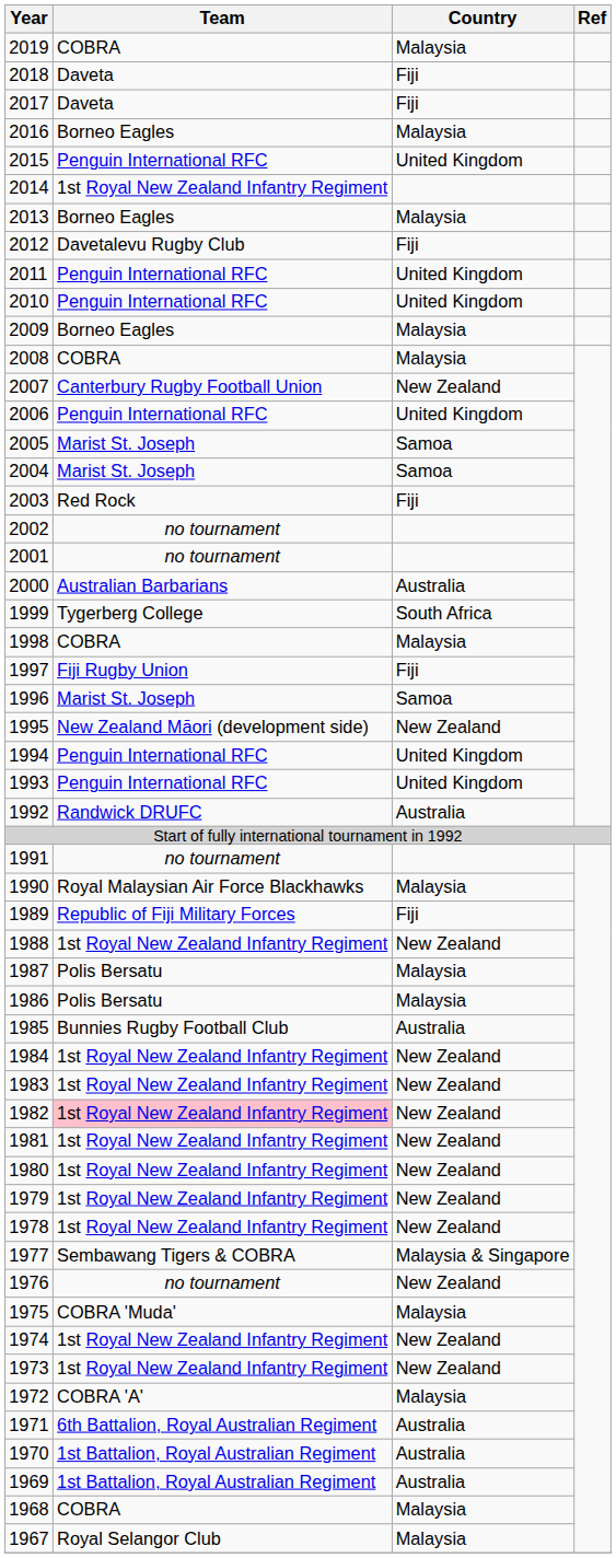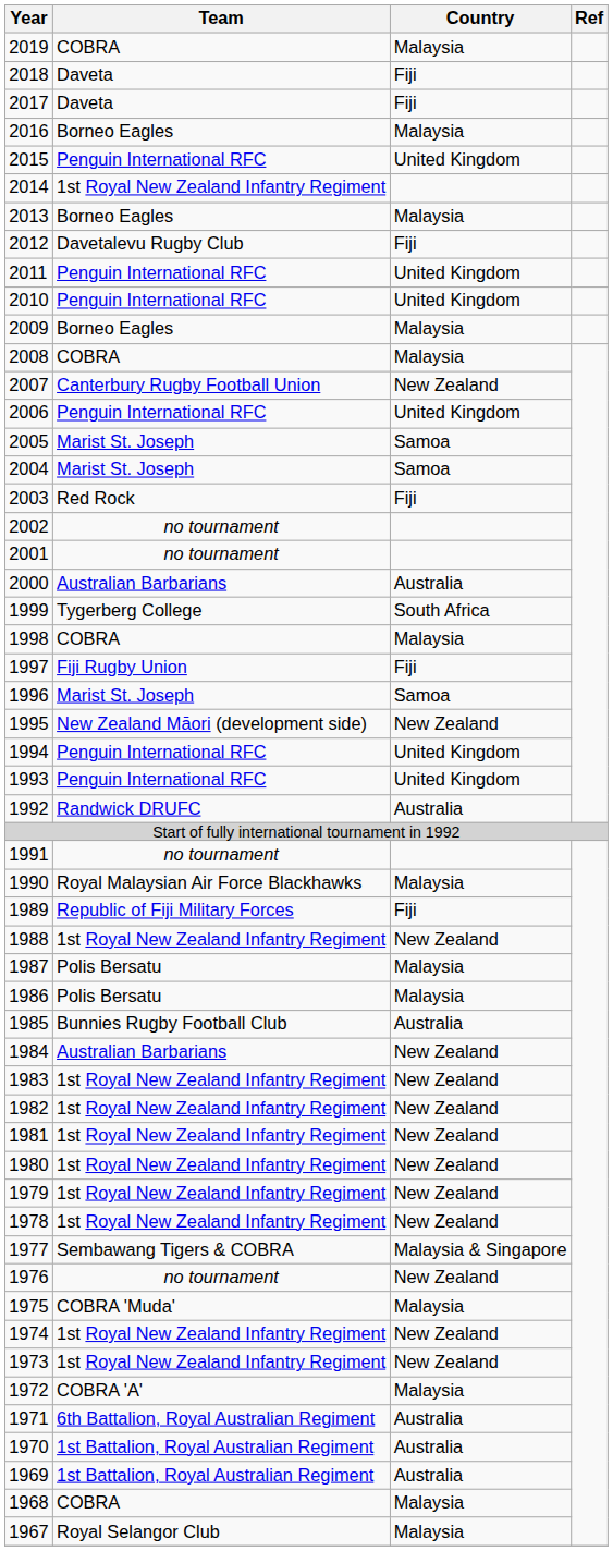 <table class="wikitable">
 <tr>
 <th>Year</th>
 <th>Team</th>
 <th>Country</th>
 <th>Ref</th>
 </tr>
 <tr>
 <td>2019</td>
 <td>COBRA</td>
 <td>Malaysia</td>
 <td align=center></td>
 </tr>
 <tr>
 <td>2018</td>
 <td>Daveta</td>
 <td>Fiji</td>
 <td align=center></td>
 </tr>
 <tr>
 <td>2017</td>
 <td>Daveta</td>
 <td>Fiji</td>
 <td align=center></td>
 </tr>
 <tr>
 <td>2016</td>
 <td>Borneo Eagles</td>
 <td>Malaysia</td>
 <td align=center></td>
 </tr>
 <tr>
 <td>2015</td>
 <td><a href='#'>Penguin International RFC</a></td>
 <td>United Kingdom</td>
 <td align=center></td>
 </tr>
 <tr>
 <td>2014</td>
 <td>1st <a href='#'>Royal New Zealand Infantry Regiment</a></td>
 <td></td>
 <td align=center></td>
 </tr>
 <tr>
 <td>2013</td>
 <td>Borneo Eagles</td>
 <td>Malaysia</td>
 <td align=center></td>
 </tr>
 <tr>
 <td>2012</td>
 <td>Davetalevu Rugby Club</td>
 <td>Fiji</td>
 <td align=center></td>
 </tr>
 <tr>
 <td>2011</td>
 <td><a href='#'>Penguin International RFC</a></td>
 <td>United Kingdom</td>
 <td align=center></td>
 </tr>
 <tr>
 <td>2010</td>
 <td><a href='#'>Penguin International RFC</a></td>
 <td>United Kingdom</td>
 <td align=center></td>
 </tr>
 <tr>
 <td>2009</td>
 <td>Borneo Eagles</td>
 <td>Malaysia</td>
 <td align=center></td>
 </tr>
 <tr>
 <td>2008</td>
 <td>COBRA</td>
 <td>Malaysia</td>
 <td align=center rowspan="17"></td>
 </tr>
 <tr>
 <td>2007</td>
 <td><a href='#'>Canterbury Rugby Football Union</a></td>
 <td>New Zealand</td>
 </tr>
 <tr>
 <td>2006</td>
 <td><a href='#'>Penguin International RFC</a></td>
 <td>United Kingdom</td>
 </tr>
 <tr>
 <td>2005</td>
 <td><a href='#'>Marist St. Joseph</a></td>
 <td>Samoa</td>
 </tr>
 <tr>
 <td>2004</td>
 <td><a href='#'>Marist St. Joseph</a></td>
 <td>Samoa</td>
 </tr>
 <tr>
 <td>2003</td>
 <td>Red Rock</td>
 <td>Fiji</td>
 </tr>
 <tr>
 <td>2002</td>
 <td align=center><em>no tournament</em></td>
 <td></td>
 </tr>
 <tr>
 <td>2001</td>
 <td align=center><em>no tournament</em></td>
 <td></td>
 </tr>
 <tr>
 <td>2000</td>
 <td><a href='#'>Australian Barbarians</a></td>
 <td>Australia</td>
 </tr>
 <tr>
 <td>1999</td>
 <td>Tygerberg College</td>
 <td>South Africa</td>
 </tr>
 <tr>
 <td>1998</td>
 <td>COBRA</td>
 <td>Malaysia</td>
 </tr>
 <tr>
 <td>1997</td>
 <td><a href='#'>Fiji Rugby Union</a></td>
 <td>Fiji</td>
 </tr>
 <tr>
 <td>1996</td>
 <td><a href='#'>Marist St. Joseph</a></td>
 <td>Samoa</td>
 </tr>
 <tr>
 <td>1995</td>
 <td><a href='#'>New Zealand Māori</a> (development side)</td>
 <td>New Zealand</td>
 </tr>
 <tr>
 <td>1994</td>
 <td><a href='#'>Penguin International RFC</a></td>
 <td>United Kingdom</td>
 </tr>
 <tr>
 <td>1993</td>
 <td><a href='#'>Penguin International RFC</a></td>
 <td>United Kingdom</td>
 </tr>
 <tr>
 <td>1992</td>
 <td><a href='#'>Randwick DRUFC</a></td>
 <td>Australia</td>
 </tr>
 <tr bgcolor=lightgrey style="line-height:10px; font-size:87%;">
 <td colspan="4" align=center>Start of fully international tournament in 1992</td>
 </tr>
 <tr>
 <td>1991</td>
 <td align=center><em>no tournament</em></td>
 <td></td>
 <td align=center rowspan="25"></td>
 </tr>
 <tr>
 <td>1990</td>
 <td>Royal Malaysian Air Force Blackhawks</td>
 <td>Malaysia</td>
 </tr>
 <tr>
 <td>1989</td>
 <td><a href='#'>Republic of Fiji Military Forces</a></td>
 <td>Fiji</td>
 </tr>
 <tr>
 <td>1988</td>
 <td>1st <a href='#'>Royal New Zealand Infantry Regiment</a></td>
 <td>New Zealand</td>
 </tr>
 <tr>
 <td>1987</td>
 <td>Polis Bersatu</td>
 <td>Malaysia</td>
 </tr>
 <tr>
 <td>1986</td>
 <td>Polis Bersatu</td>
 <td>Malaysia</td>
 </tr>
 <tr>
 <td>1985</td>
 <td>Bunnies Rugby Football Club</td>
 <td>Australia</td>
 </tr>
 <tr>
 <td>1984</td>
-<td>1st <a href='#'>Royal New Zealand Infantry Regiment</a></td>
+<td><a href='#'>Australian Barbarians</a></td>
 <td>New Zealand</td>
 </tr>
 <tr>
 <td>1983</td>
 <td>1st <a href='#'>Royal New Zealand Infantry Regiment</a></td>
 <td>New Zealand</td>
 </tr>
 <tr>
 <td>1982</td>
-<td style="background: pink;">1st <a href='#'>Royal New Zealand Infantry Regiment</a></td>
+<td>1st <a href='#'>Royal New Zealand Infantry Regiment</a></td>
 <td>New Zealand</td>
 </tr>
 <tr>
 <td>1981</td>
 <td>1st <a href='#'>Royal New Zealand Infantry Regiment</a></td>
 <td>New Zealand</td>
 </tr>
 <tr>
 <td>1980</td>
 <td>1st <a href='#'>Royal New Zealand Infantry Regiment</a></td>
 <td>New Zealand</td>
 </tr>
 <tr>
 <td>1979</td>
 <td>1st <a href='#'>Royal New Zealand Infantry Regiment</a></td>
 <td>New Zealand</td>
 </tr>
 <tr>
 <td>1978</td>
 <td>1st <a href='#'>Royal New Zealand Infantry Regiment</a></td>
 <td>New Zealand</td>
 </tr>
 <tr>
 <td>1977</td>
 <td>Sembawang Tigers & COBRA</td>
 <td>Malaysia & Singapore</td>
 </tr>
 <tr>
 <td>1976</td>
 <td align=center><em>no tournament</em></td>
 <td>New Zealand</td>
 </tr>
 <tr>
 <td>1975</td>
 <td>COBRA 'Muda'</td>
 <td>Malaysia</td>
 </tr>
 <tr>
 <td>1974</td>
 <td>1st <a href='#'>Royal New Zealand Infantry Regiment</a></td>
 <td>New Zealand</td>
 </tr>
 <tr>
 <td>1973</td>
 <td>1st <a href='#'>Royal New Zealand Infantry Regiment</a></td>
 <td>New Zealand</td>
 </tr>
 <tr>
 <td>1972</td>
 <td>COBRA 'A'</td>
 <td>Malaysia</td>
 </tr>
 <tr>
 <td>1971</td>
 <td><a href='#'>6th Battalion, Royal Australian Regiment</a></td>
 <td>Australia</td>
 </tr>
 <tr>
 <td>1970</td>
 <td><a href='#'>1st Battalion, Royal Australian Regiment</a></td>
 <td>Australia</td>
 </tr>
 <tr>
 <td>1969</td>
 <td><a href='#'>1st Battalion, Royal Australian Regiment</a></td>
 <td>Australia</td>
 </tr>
 <tr>
 <td>1968</td>
 <td>COBRA</td>
 <td>Malaysia</td>
 </tr>
 <tr>
 <td>1967</td>
 <td>Royal Selangor Club</td>
 <td>Malaysia</td>
 </tr>
 <tr>
 </tr>
 </table>
